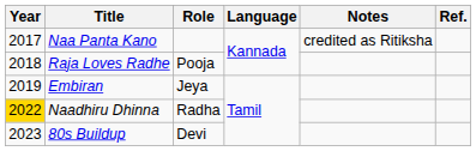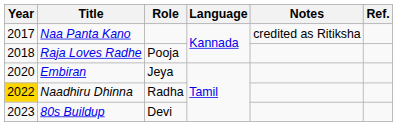 <table class="wikitable">
 <tr style="background:#ccc; text-align:center;">
 <th>Year</th>
 <th>Title</th>
 <th>Role</th>
 <th>Language</th>
 <th>Notes</th>
 <th>Ref.</th>
 </tr>
 <tr>
 <td>2017</td>
 <td><em><a href='#'>Naa Panta Kano</a></em></td>
 <td></td>
 <td rowspan="2"><a href='#'>Kannada</a></td>
 <td>credited as Ritiksha</td>
 <td></td>
 </tr>
 <tr>
 <td>2018</td>
 <td><em><a href='#'>Raja Loves Radhe</a></em></td>
 <td>Pooja</td>
 <td></td>
 <td></td>
 </tr>
 <tr>
-<td>2019</td>
+<td>2020</td>
 <td><em> <a href='#'>Embiran</a> </em></td>
 <td>Jeya</td>
 <td rowspan="3"><a href='#'>Tamil</a></td>
 <td></td>
 <td></td>
 </tr>
 <tr>
 <td style="background: gold;">2022</td>
 <td><em> Naadhiru Dhinna </em></td>
 <td>Radha</td>
 <td></td>
 <td></td>
 </tr>
 <tr>
 <td>2023</td>
 <td><em> <a href='#'>80s Buildup</a></em></td>
 <td>Devi</td>
 <td></td>
 <td></td>
 </tr>
 </table>
